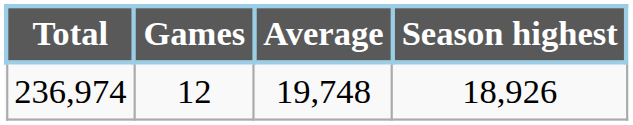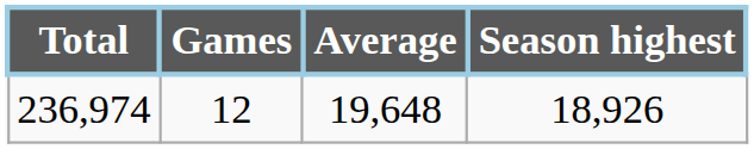 <table class=wikitable style="text-align:center">
 <tr>
 <th style="background:#585958;color:#FFFFFF;border:2px solid #9BCDE4">Total</th>
 <th style="background:#585958;color:#FFFFFF;border:2px solid #9BCDE4">Games</th>
 <th style="background:#585958;color:#FFFFFF;border:2px solid #9BCDE4">Average</th>
 <th style="background:#585958;color:#FFFFFF;border:2px solid #9BCDE4">Season highest</th>
 </tr>
 <tr>
 <td>236,974</td>
 <td>12</td>
-<td>19,748</td>
+<td>19,648</td>
 <td>18,926</td>
 </tr>
 </table>
